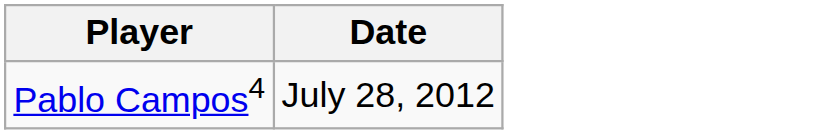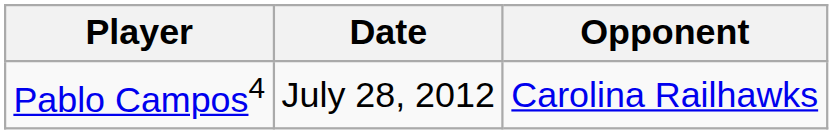 <table class="wikitable">
 <tr>
 <th>Player</th>
 <th>Date</th>
+<th>Opponent</th>
 </tr>
 <tr>
 <td><a href='#'>Pablo Campos</a><sup>4</sup></td>
 <td>July 28, 2012</td>
+<td><a href='#'>Carolina Railhawks</a></td>
 </tr>
 </table>
